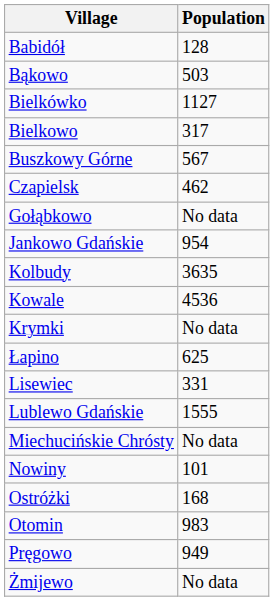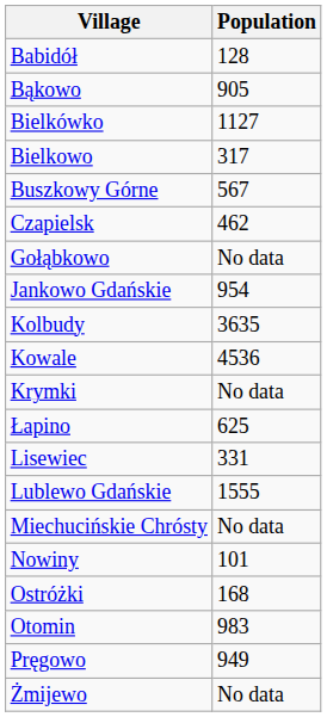 <table class="wikitable sortable">
 <tr>
 <th>Village</th>
 <th>Population</th>
 </tr>
 <tr>
 <td><a href='#'>Babidół</a></td>
 <td>128</td>
 </tr>
 <tr>
 <td><a href='#'>Bąkowo</a></td>
-<td>503</td>
+<td>905</td>
 </tr>
 <tr>
 <td><a href='#'>Bielkówko</a></td>
 <td>1127</td>
 </tr>
 <tr>
 <td><a href='#'>Bielkowo</a></td>
 <td>317</td>
 </tr>
 <tr>
 <td><a href='#'>Buszkowy Górne</a></td>
 <td>567</td>
 </tr>
 <tr>
 <td><a href='#'>Czapielsk</a></td>
 <td>462</td>
 </tr>
 <tr>
 <td><a href='#'>Gołąbkowo</a></td>
 <td>No data</td>
 </tr>
 <tr>
 <td><a href='#'>Jankowo Gdańskie</a></td>
 <td>954</td>
 </tr>
 <tr>
 <td><a href='#'>Kolbudy</a></td>
 <td>3635</td>
 </tr>
 <tr>
 <td><a href='#'>Kowale</a></td>
 <td>4536</td>
 </tr>
 <tr>
 <td><a href='#'>Krymki</a></td>
 <td>No data</td>
 </tr>
 <tr>
 <td><a href='#'>Łapino</a></td>
 <td>625</td>
 </tr>
 <tr>
 <td><a href='#'>Lisewiec</a></td>
 <td>331</td>
 </tr>
 <tr>
 <td><a href='#'>Lublewo Gdańskie</a></td>
 <td>1555</td>
 </tr>
 <tr>
 <td><a href='#'>Miechucińskie Chrósty</a></td>
 <td>No data</td>
 </tr>
 <tr>
 <td><a href='#'>Nowiny</a></td>
 <td>101</td>
 </tr>
 <tr>
 <td><a href='#'>Ostróżki</a></td>
 <td>168</td>
 </tr>
 <tr>
 <td><a href='#'>Otomin</a></td>
 <td>983</td>
 </tr>
 <tr>
 <td><a href='#'>Pręgowo</a></td>
 <td>949</td>
 </tr>
 <tr>
 <td><a href='#'>Żmijewo</a></td>
 <td>No data</td>
 </tr>
 </table>
